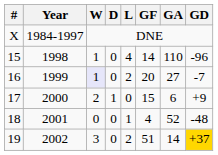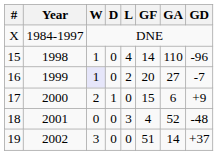 <table class="wikitable sortable" style="text-align:center">
 <tr>
 <th>#</th>
 <th>Year</th>
 <th>W</th>
 <th>D</th>
 <th>L</th>
 <th>GF</th>
 <th>GA</th>
 <th>GD</th>
 </tr>
 <tr>
 <td>X</td>
 <td>1984-1997</td>
 <td colspan=6>DNE</td>
 </tr>
 <tr>
 <td>15</td>
 <td>1998</td>
 <td>1</td>
 <td>0</td>
 <td>4</td>
 <td>14</td>
 <td>110</td>
 <td>-96</td>
 </tr>
 <tr>
 <td>16</td>
 <td>1999</td>
 <td style="background: lavender;">1</td>
 <td>0</td>
 <td>2</td>
 <td>20</td>
 <td>27</td>
 <td>-7</td>
 </tr>
 <tr>
 <td>17</td>
 <td>2000</td>
 <td>2</td>
 <td>1</td>
 <td>0</td>
 <td>15</td>
 <td>6</td>
 <td>+9</td>
 </tr>
 <tr>
 <td>18</td>
 <td>2001</td>
 <td>0</td>
 <td>0</td>
-<td>1</td>
+<td>3</td>
 <td>4</td>
 <td>52</td>
 <td>-48</td>
 </tr>
 <tr>
 <td>19</td>
 <td>2002</td>
 <td>3</td>
 <td>0</td>
-<td>2</td>
+<td>0</td>
 <td>51</td>
 <td>14</td>
-<td style="background: gold;">+37</td>
+<td>+37</td>
 </tr>
 </table>
